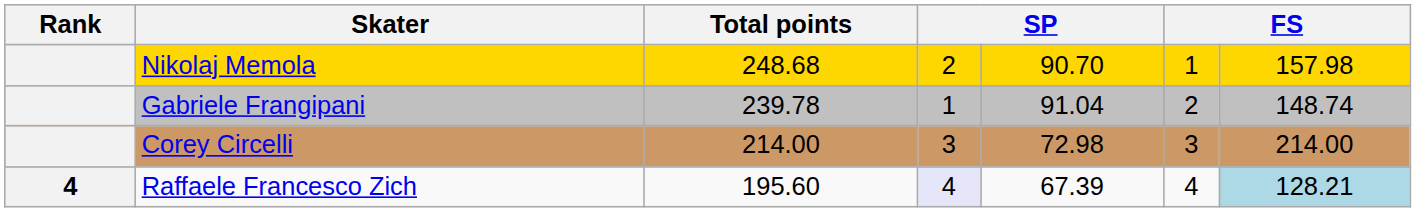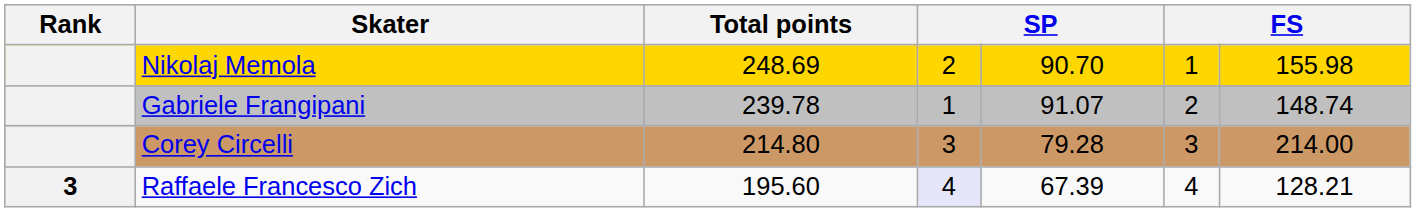 <table class="wikitable sortable" style="text-align:center;" width="70%">
 <tr>
 <th scope="col">Rank</th>
 <th scope="col">Skater</th>
 <th scope="col">Total points</th>
 <th scope="col" colspan="2" width="80px"><a href='#'>SP</a></th>
 <th scope="col" colspan="2" width="80px"><a href='#'>FS</a></th>
 </tr>
 <tr bgcolor="gold">
 <th scope="row"></th>
 <td align="left"><a href='#'>Nikolaj Memola</a></td>
-<td>248.68</td>
+<td>248.69</td>
 <td>2</td>
 <td>90.70</td>
 <td>1</td>
-<td>157.98</td>
+<td>155.98</td>
 </tr>
 <tr bgcolor="silver">
 <th scope="row"></th>
 <td align="left"><a href='#'>Gabriele Frangipani</a></td>
 <td>239.78</td>
 <td>1</td>
-<td>91.04</td>
+<td>91.07</td>
 <td>2</td>
 <td>148.74</td>
 </tr>
 <tr bgcolor="cc9966">
 <th scope="row"></th>
 <td align="left"><a href='#'>Corey Circelli</a></td>
-<td>214.00</td>
+<td>214.80</td>
 <td>3</td>
-<td>72.98</td>
+<td>79.28</td>
 <td>3</td>
 <td>214.00</td>
 </tr>
 <tr>
-<th scope="row">4</th>
+<th scope="row">3</th>
 <td align="left"><a href='#'>Raffaele Francesco Zich</a></td>
 <td>195.60</td>
 <td style="background: lavender;">4</td>
 <td>67.39</td>
 <td>4</td>
-<td style="background: lightblue;">128.21</td>
+<td>128.21</td>
 </tr>
 </table>
